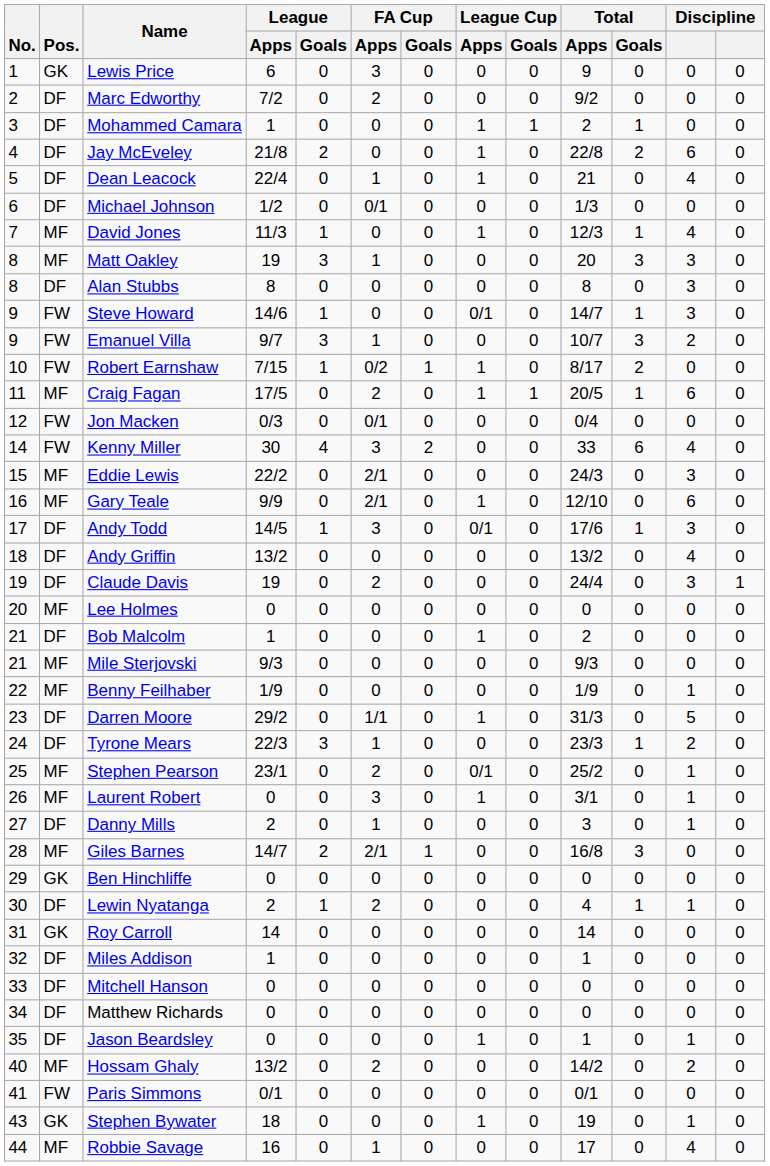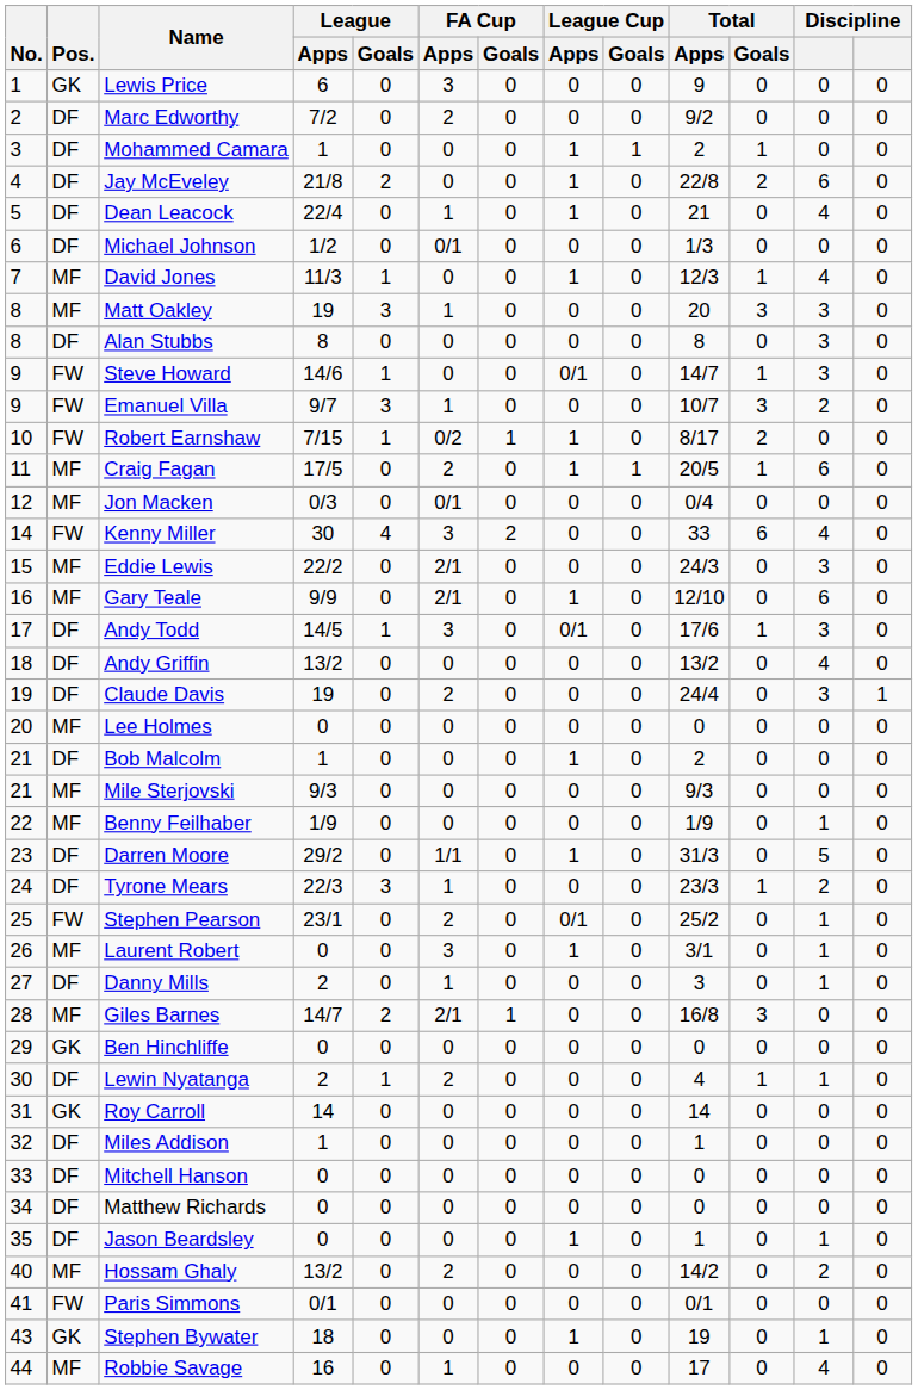 <table class="wikitable" style="text-align:center">
 <tr>
 <th rowspan="2" valign="bottom">No.</th>
 <th rowspan="2" valign="bottom">Pos.</th>
 <th rowspan="2">Name</th>
 <th colspan="2" width="85">League</th>
 <th colspan="2" width="85">FA Cup</th>
 <th colspan="2" width="85">League Cup</th>
 <th colspan="2" width="85">Total</th>
 <th colspan="2" width="85">Discipline</th>
 </tr>
 <tr>
 <th>Apps</th>
 <th>Goals</th>
 <th>Apps</th>
 <th>Goals</th>
 <th>Apps</th>
 <th>Goals</th>
 <th>Apps</th>
 <th>Goals</th>
 <th></th>
 <th></th>
 </tr>
 <tr>
 <td align="left">1</td>
 <td align="left">GK</td>
 <td align="left"> <a href='#'>Lewis Price</a></td>
 <td>6</td>
 <td>0</td>
 <td>3</td>
 <td>0</td>
 <td>0</td>
 <td>0</td>
 <td>9</td>
 <td>0</td>
 <td>0</td>
 <td>0</td>
 </tr>
 <tr>
 <td align="left">2</td>
 <td align="left">DF</td>
 <td align="left"> <a href='#'>Marc Edworthy</a></td>
 <td>7/2</td>
 <td>0</td>
 <td>2</td>
 <td>0</td>
 <td>0</td>
 <td>0</td>
 <td>9/2</td>
 <td>0</td>
 <td>0</td>
 <td>0</td>
 </tr>
 <tr>
 <td align="left">3</td>
 <td align="left">DF</td>
 <td align="left"> <a href='#'>Mohammed Camara</a></td>
 <td>1</td>
 <td>0</td>
 <td>0</td>
 <td>0</td>
 <td>1</td>
 <td>1</td>
 <td>2</td>
 <td>1</td>
 <td>0</td>
 <td>0</td>
 </tr>
 <tr>
 <td align="left">4</td>
 <td align="left">DF</td>
 <td align="left"> <a href='#'>Jay McEveley</a></td>
 <td>21/8</td>
 <td>2</td>
 <td>0</td>
 <td>0</td>
 <td>1</td>
 <td>0</td>
 <td>22/8</td>
 <td>2</td>
 <td>6</td>
 <td>0</td>
 </tr>
 <tr>
 <td align="left">5</td>
 <td align="left">DF</td>
 <td align="left"> <a href='#'>Dean Leacock</a></td>
 <td>22/4</td>
 <td>0</td>
 <td>1</td>
 <td>0</td>
 <td>1</td>
 <td>0</td>
 <td>21</td>
 <td>0</td>
 <td>4</td>
 <td>0</td>
 </tr>
 <tr>
 <td align="left">6</td>
 <td align="left">DF</td>
 <td align="left"> <a href='#'>Michael Johnson</a></td>
 <td>1/2</td>
 <td>0</td>
 <td>0/1</td>
 <td>0</td>
 <td>0</td>
 <td>0</td>
 <td>1/3</td>
 <td>0</td>
 <td>0</td>
 <td>0</td>
 </tr>
 <tr>
 <td align="left">7</td>
 <td align="left">MF</td>
 <td align="left"> <a href='#'>David Jones</a></td>
 <td>11/3</td>
 <td>1</td>
 <td>0</td>
 <td>0</td>
 <td>1</td>
 <td>0</td>
 <td>12/3</td>
 <td>1</td>
 <td>4</td>
 <td>0</td>
 </tr>
 <tr>
 <td align="left">8</td>
 <td align="left">MF</td>
 <td align="left"> <a href='#'>Matt Oakley</a></td>
 <td>19</td>
 <td>3</td>
 <td>1</td>
 <td>0</td>
 <td>0</td>
 <td>0</td>
 <td>20</td>
 <td>3</td>
 <td>3</td>
 <td>0</td>
 </tr>
 <tr>
 <td align="left">8</td>
 <td align="left">DF</td>
 <td align="left"> <a href='#'>Alan Stubbs</a></td>
 <td>8</td>
 <td>0</td>
 <td>0</td>
 <td>0</td>
 <td>0</td>
 <td>0</td>
 <td>8</td>
 <td>0</td>
 <td>3</td>
 <td>0</td>
 </tr>
 <tr>
 <td align="left">9</td>
 <td align="left">FW</td>
 <td align="left"> <a href='#'>Steve Howard</a></td>
 <td>14/6</td>
 <td>1</td>
 <td>0</td>
 <td>0</td>
 <td>0/1</td>
 <td>0</td>
 <td>14/7</td>
 <td>1</td>
 <td>3</td>
 <td>0</td>
 </tr>
 <tr>
 <td align="left">9</td>
 <td align="left">FW</td>
 <td align="left"> <a href='#'>Emanuel Villa</a></td>
 <td>9/7</td>
 <td>3</td>
 <td>1</td>
 <td>0</td>
 <td>0</td>
 <td>0</td>
 <td>10/7</td>
 <td>3</td>
 <td>2</td>
 <td>0</td>
 </tr>
 <tr>
 <td align="left">10</td>
 <td align="left">FW</td>
 <td align="left"> <a href='#'>Robert Earnshaw</a></td>
 <td>7/15</td>
 <td>1</td>
 <td>0/2</td>
 <td>1</td>
 <td>1</td>
 <td>0</td>
 <td>8/17</td>
 <td>2</td>
 <td>0</td>
 <td>0</td>
 </tr>
 <tr>
 <td align="left">11</td>
 <td align="left">MF</td>
 <td align="left"> <a href='#'>Craig Fagan</a></td>
 <td>17/5</td>
 <td>0</td>
 <td>2</td>
 <td>0</td>
 <td>1</td>
 <td>1</td>
 <td>20/5</td>
 <td>1</td>
 <td>6</td>
 <td>0</td>
 </tr>
 <tr>
 <td align="left">12</td>
-<td align="left">FW</td>
+<td align="left">MF</td>
 <td align="left"> <a href='#'>Jon Macken</a></td>
 <td>0/3</td>
 <td>0</td>
 <td>0/1</td>
 <td>0</td>
 <td>0</td>
 <td>0</td>
 <td>0/4</td>
 <td>0</td>
 <td>0</td>
 <td>0</td>
 </tr>
 <tr>
 <td align="left">14</td>
 <td align="left">FW</td>
 <td align="left"> <a href='#'>Kenny Miller</a></td>
 <td>30</td>
 <td>4</td>
 <td>3</td>
 <td>2</td>
 <td>0</td>
 <td>0</td>
 <td>33</td>
 <td>6</td>
 <td>4</td>
 <td>0</td>
 </tr>
 <tr>
 <td align="left">15</td>
 <td align="left">MF</td>
 <td align="left"> <a href='#'>Eddie Lewis</a></td>
 <td>22/2</td>
 <td>0</td>
 <td>2/1</td>
 <td>0</td>
 <td>0</td>
 <td>0</td>
 <td>24/3</td>
 <td>0</td>
 <td>3</td>
 <td>0</td>
 </tr>
 <tr>
 <td align="left">16</td>
 <td align="left">MF</td>
 <td align="left"> <a href='#'>Gary Teale</a></td>
 <td>9/9</td>
 <td>0</td>
 <td>2/1</td>
 <td>0</td>
 <td>1</td>
 <td>0</td>
 <td>12/10</td>
 <td>0</td>
 <td>6</td>
 <td>0</td>
 </tr>
 <tr>
 <td align="left">17</td>
 <td align="left">DF</td>
 <td align="left"> <a href='#'>Andy Todd</a></td>
 <td>14/5</td>
 <td>1</td>
 <td>3</td>
 <td>0</td>
 <td>0/1</td>
 <td>0</td>
 <td>17/6</td>
 <td>1</td>
 <td>3</td>
 <td>0</td>
 </tr>
 <tr>
 <td align="left">18</td>
 <td align="left">DF</td>
 <td align="left"> <a href='#'>Andy Griffin</a></td>
 <td>13/2</td>
 <td>0</td>
 <td>0</td>
 <td>0</td>
 <td>0</td>
 <td>0</td>
 <td>13/2</td>
 <td>0</td>
 <td>4</td>
 <td>0</td>
 </tr>
 <tr>
 <td align="left">19</td>
 <td align="left">DF</td>
 <td align="left"> <a href='#'>Claude Davis</a></td>
 <td>19</td>
 <td>0</td>
 <td>2</td>
 <td>0</td>
 <td>0</td>
 <td>0</td>
 <td>24/4</td>
 <td>0</td>
 <td>3</td>
 <td>1</td>
 </tr>
 <tr>
 <td align="left">20</td>
 <td align="left">MF</td>
 <td align="left"> <a href='#'>Lee Holmes</a></td>
 <td>0</td>
 <td>0</td>
 <td>0</td>
 <td>0</td>
 <td>0</td>
 <td>0</td>
 <td>0</td>
 <td>0</td>
 <td>0</td>
 <td>0</td>
 </tr>
 <tr>
 <td align="left">21</td>
 <td align="left">DF</td>
 <td align="left"> <a href='#'>Bob Malcolm</a></td>
 <td>1</td>
 <td>0</td>
 <td>0</td>
 <td>0</td>
 <td>1</td>
 <td>0</td>
 <td>2</td>
 <td>0</td>
 <td>0</td>
 <td>0</td>
 </tr>
 <tr>
 <td align="left">21</td>
 <td align="left">MF</td>
 <td align="left"> <a href='#'>Mile Sterjovski</a></td>
 <td>9/3</td>
 <td>0</td>
 <td>0</td>
 <td>0</td>
 <td>0</td>
 <td>0</td>
 <td>9/3</td>
 <td>0</td>
 <td>0</td>
 <td>0</td>
 </tr>
 <tr>
 <td align="left">22</td>
 <td align="left">MF</td>
 <td align="left"> <a href='#'>Benny Feilhaber</a></td>
 <td>1/9</td>
 <td>0</td>
 <td>0</td>
 <td>0</td>
 <td>0</td>
 <td>0</td>
 <td>1/9</td>
 <td>0</td>
 <td>1</td>
 <td>0</td>
 </tr>
 <tr>
 <td align="left">23</td>
 <td align="left">DF</td>
 <td align="left"> <a href='#'>Darren Moore</a></td>
 <td>29/2</td>
 <td>0</td>
 <td>1/1</td>
 <td>0</td>
 <td>1</td>
 <td>0</td>
 <td>31/3</td>
 <td>0</td>
 <td>5</td>
 <td>0</td>
 </tr>
 <tr>
 <td align="left">24</td>
 <td align="left">DF</td>
 <td align="left"> <a href='#'>Tyrone Mears</a></td>
 <td>22/3</td>
 <td>3</td>
 <td>1</td>
 <td>0</td>
 <td>0</td>
 <td>0</td>
 <td>23/3</td>
 <td>1</td>
 <td>2</td>
 <td>0</td>
 </tr>
 <tr>
 <td align="left">25</td>
-<td align="left">MF</td>
+<td align="left">FW</td>
 <td align="left"> <a href='#'>Stephen Pearson</a></td>
 <td>23/1</td>
 <td>0</td>
 <td>2</td>
 <td>0</td>
 <td>0/1</td>
 <td>0</td>
 <td>25/2</td>
 <td>0</td>
 <td>1</td>
 <td>0</td>
 </tr>
 <tr>
 <td align="left">26</td>
 <td align="left">MF</td>
 <td align="left"> <a href='#'>Laurent Robert</a></td>
 <td>0</td>
 <td>0</td>
 <td>3</td>
 <td>0</td>
 <td>1</td>
 <td>0</td>
 <td>3/1</td>
 <td>0</td>
 <td>1</td>
 <td>0</td>
 </tr>
 <tr>
 <td align="left">27</td>
 <td align="left">DF</td>
 <td align="left"> <a href='#'>Danny Mills</a></td>
 <td>2</td>
 <td>0</td>
 <td>1</td>
 <td>0</td>
 <td>0</td>
 <td>0</td>
 <td>3</td>
 <td>0</td>
 <td>1</td>
 <td>0</td>
 </tr>
 <tr>
 <td align="left">28</td>
 <td align="left">MF</td>
 <td align="left"> <a href='#'>Giles Barnes</a></td>
 <td>14/7</td>
 <td>2</td>
 <td>2/1</td>
 <td>1</td>
 <td>0</td>
 <td>0</td>
 <td>16/8</td>
 <td>3</td>
 <td>0</td>
 <td>0</td>
 </tr>
 <tr>
 <td align="left">29</td>
 <td align="left">GK</td>
 <td align="left"> <a href='#'>Ben Hinchliffe</a></td>
 <td>0</td>
 <td>0</td>
 <td>0</td>
 <td>0</td>
 <td>0</td>
 <td>0</td>
 <td>0</td>
 <td>0</td>
 <td>0</td>
 <td>0</td>
 </tr>
 <tr>
 <td align="left">30</td>
 <td align="left">DF</td>
 <td align="left"> <a href='#'>Lewin Nyatanga</a></td>
 <td>2</td>
 <td>1</td>
 <td>2</td>
 <td>0</td>
 <td>0</td>
 <td>0</td>
 <td>4</td>
 <td>1</td>
 <td>1</td>
 <td>0</td>
 </tr>
 <tr>
 <td align="left">31</td>
 <td align="left">GK</td>
 <td align="left"> <a href='#'>Roy Carroll</a></td>
 <td>14</td>
 <td>0</td>
 <td>0</td>
 <td>0</td>
 <td>0</td>
 <td>0</td>
 <td>14</td>
 <td>0</td>
 <td>0</td>
 <td>0</td>
 </tr>
 <tr>
 <td align="left">32</td>
 <td align="left">DF</td>
 <td align="left"> <a href='#'>Miles Addison</a></td>
 <td>1</td>
 <td>0</td>
 <td>0</td>
 <td>0</td>
 <td>0</td>
 <td>0</td>
 <td>1</td>
 <td>0</td>
 <td>0</td>
 <td>0</td>
 </tr>
 <tr>
 <td align="left">33</td>
 <td align="left">DF</td>
 <td align="left"> <a href='#'>Mitchell Hanson</a></td>
 <td>0</td>
 <td>0</td>
 <td>0</td>
 <td>0</td>
 <td>0</td>
 <td>0</td>
 <td>0</td>
 <td>0</td>
 <td>0</td>
 <td>0</td>
 </tr>
 <tr>
 <td align="left">34</td>
 <td align="left">DF</td>
 <td align="left"> Matthew Richards</td>
 <td>0</td>
 <td>0</td>
 <td>0</td>
 <td>0</td>
 <td>0</td>
 <td>0</td>
 <td>0</td>
 <td>0</td>
 <td>0</td>
 <td>0</td>
 </tr>
 <tr>
 <td align="left">35</td>
 <td align="left">DF</td>
 <td align="left"> <a href='#'>Jason Beardsley</a></td>
 <td>0</td>
 <td>0</td>
 <td>0</td>
 <td>0</td>
 <td>1</td>
 <td>0</td>
 <td>1</td>
 <td>0</td>
 <td>1</td>
 <td>0</td>
 </tr>
 <tr>
 <td align="left">40</td>
 <td align="left">MF</td>
 <td align="left"> <a href='#'>Hossam Ghaly</a></td>
 <td>13/2</td>
 <td>0</td>
 <td>2</td>
 <td>0</td>
 <td>0</td>
 <td>0</td>
 <td>14/2</td>
 <td>0</td>
 <td>2</td>
 <td>0</td>
 </tr>
 <tr>
 <td align="left">41</td>
 <td align="left">FW</td>
 <td align="left"> <a href='#'>Paris Simmons</a></td>
 <td>0/1</td>
 <td>0</td>
 <td>0</td>
 <td>0</td>
 <td>0</td>
 <td>0</td>
 <td>0/1</td>
 <td>0</td>
 <td>0</td>
 <td>0</td>
 </tr>
 <tr>
 <td align="left">43</td>
 <td align="left">GK</td>
 <td align="left"> <a href='#'>Stephen Bywater</a></td>
 <td>18</td>
 <td>0</td>
 <td>0</td>
 <td>0</td>
 <td>1</td>
 <td>0</td>
 <td>19</td>
 <td>0</td>
 <td>1</td>
 <td>0</td>
 </tr>
 <tr>
 <td align="left">44</td>
 <td align="left">MF</td>
 <td align="left"> <a href='#'>Robbie Savage</a></td>
 <td>16</td>
 <td>0</td>
 <td>1</td>
 <td>0</td>
 <td>0</td>
 <td>0</td>
 <td>17</td>
 <td>0</td>
 <td>4</td>
 <td>0</td>
 </tr>
 </table>
